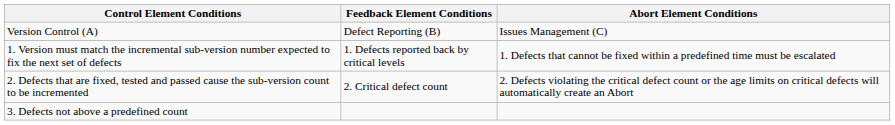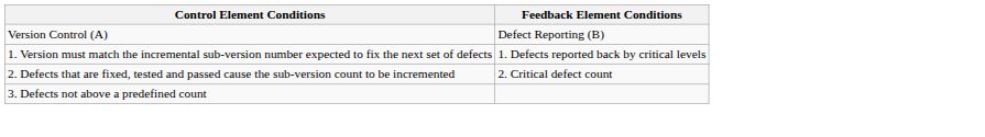 <table class="wikitable" border="1">
 <tr>
 <th>Control Element Conditions</th>
 <th>Feedback Element Conditions</th>
-<th>Abort Element Conditions</th>
 </tr>
 <tr>
 <td>Version Control  (A)</td>
 <td>Defect Reporting  (B)</td>
-<td>Issues Management  (C)</td>
 </tr>
 <tr>
 <td>1. Version must match the incremental sub-version number expected to fix the next set of defects</td>
 <td>1. Defects reported back by critical levels</td>
-<td>1. Defects that cannot be fixed within a predefined time must be escalated</td>
 </tr>
 <tr>
 <td>2. Defects that are fixed, tested and passed cause the sub-version count to be incremented</td>
 <td>2. Critical defect count</td>
-<td>2. Defects violating the critical defect count or the age limits on critical defects will automatically create an Abort</td>
 </tr>
 <tr>
 <td>3. Defects not above a predefined count</td>
 <td></td>
-<td></td>
 </tr>
 </table>
